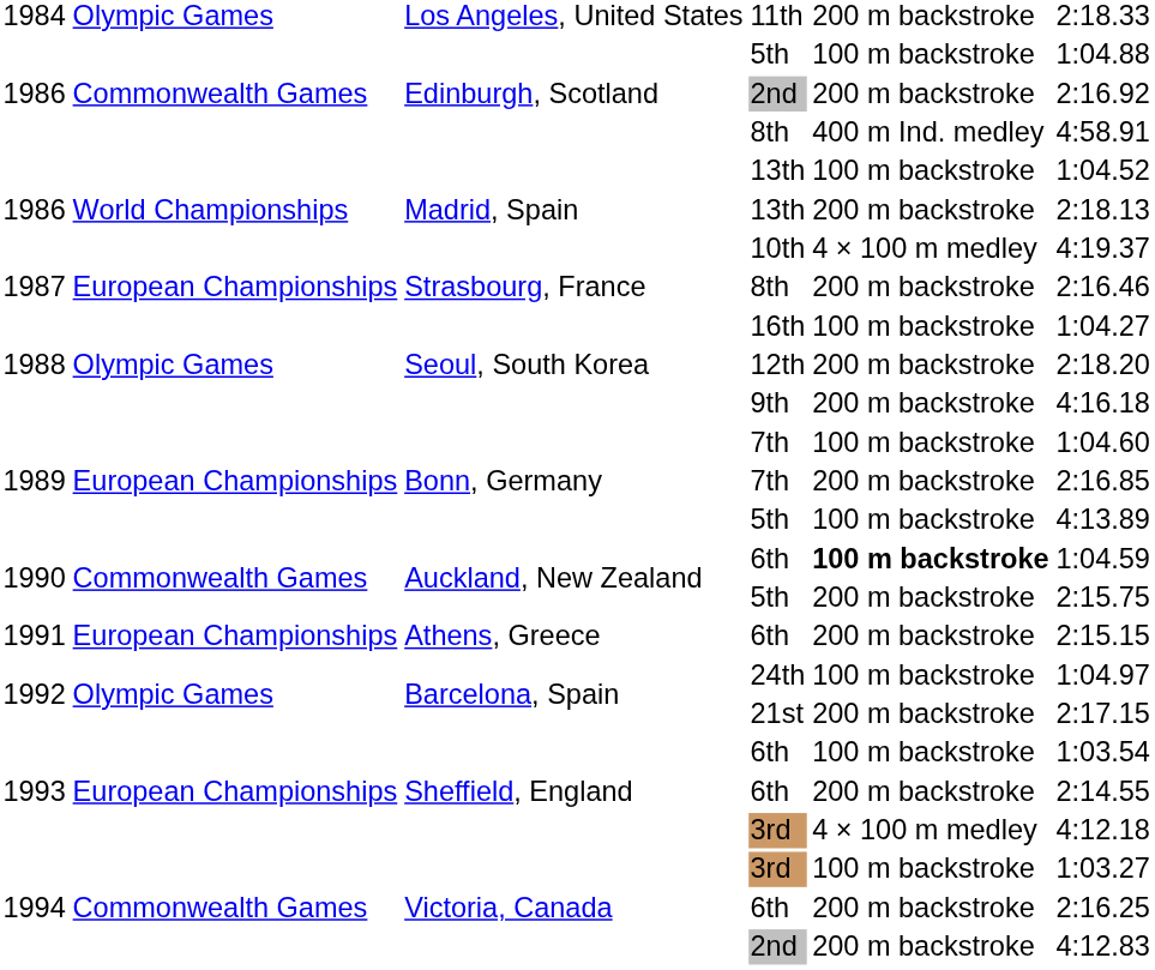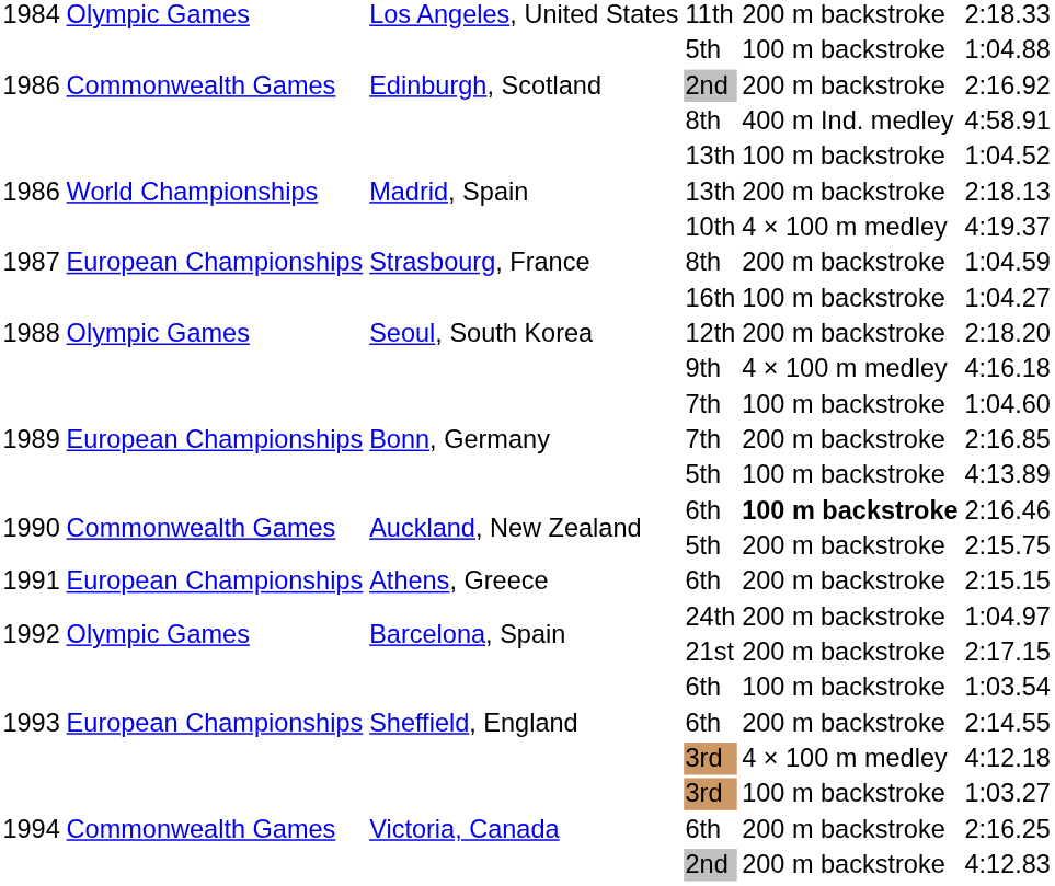 <table>
 <tr>
 <td>1984</td>
 <td><a href='#'>Olympic Games</a></td>
 <td><a href='#'>Los Angeles</a>, United States</td>
 <td>11th</td>
 <td>200 m backstroke</td>
 <td>2:18.33</td>
 </tr>
 <tr>
 <td rowspan=3>1986</td>
 <td rowspan=3><a href='#'>Commonwealth Games</a></td>
 <td rowspan=3><a href='#'>Edinburgh</a>, Scotland</td>
 <td>5th</td>
 <td>100 m backstroke</td>
 <td>1:04.88</td>
 </tr>
 <tr>
 <td bgcolor=silver>2nd</td>
 <td>200 m backstroke</td>
 <td>2:16.92</td>
 </tr>
 <tr>
 <td>8th</td>
 <td>400 m Ind. medley</td>
 <td>4:58.91</td>
 </tr>
 <tr>
 <td rowspan=3>1986</td>
 <td rowspan=3><a href='#'>World Championships</a></td>
 <td rowspan=3><a href='#'>Madrid</a>, Spain</td>
 <td>13th</td>
 <td>100 m backstroke</td>
 <td>1:04.52</td>
 </tr>
 <tr>
 <td>13th</td>
 <td>200 m backstroke</td>
 <td>2:18.13</td>
 </tr>
 <tr>
 <td>10th</td>
 <td>4 × 100 m medley</td>
 <td>4:19.37</td>
 </tr>
 <tr>
 <td>1987</td>
 <td><a href='#'>European Championships</a></td>
 <td><a href='#'>Strasbourg</a>, France</td>
 <td>8th</td>
 <td>200 m backstroke</td>
-<td>2:16.46</td>
+<td>1:04.59</td>
 </tr>
 <tr>
 <td rowspan=3>1988</td>
 <td rowspan=3><a href='#'>Olympic Games</a></td>
 <td rowspan=3><a href='#'>Seoul</a>, South Korea</td>
 <td>16th</td>
 <td>100 m backstroke</td>
 <td>1:04.27</td>
 </tr>
 <tr>
 <td>12th</td>
 <td>200 m backstroke</td>
 <td>2:18.20</td>
 </tr>
 <tr>
 <td>9th</td>
-<td>200 m backstroke</td>
+<td>4 × 100 m medley</td>
 <td>4:16.18</td>
 </tr>
 <tr>
 <td rowspan=3>1989</td>
 <td rowspan=3><a href='#'>European Championships</a></td>
 <td rowspan=3><a href='#'>Bonn</a>, Germany</td>
 <td>7th</td>
 <td>100 m backstroke</td>
 <td>1:04.60</td>
 </tr>
 <tr>
 <td>7th</td>
 <td>200 m backstroke</td>
 <td>2:16.85</td>
 </tr>
 <tr>
 <td>5th</td>
 <td>100 m backstroke</td>
 <td>4:13.89</td>
 </tr>
 <tr>
 <td rowspan=2>1990</td>
 <td rowspan=2><a href='#'>Commonwealth Games</a></td>
 <td rowspan=2><a href='#'>Auckland</a>, New Zealand</td>
 <td>6th</td>
 <td><strong>100 m backstroke</strong></td>
-<td>1:04.59</td>
+<td>2:16.46</td>
 </tr>
 <tr>
 <td>5th</td>
 <td>200 m backstroke</td>
 <td>2:15.75</td>
 </tr>
 <tr>
 <td>1991</td>
 <td><a href='#'>European Championships</a></td>
 <td><a href='#'>Athens</a>, Greece</td>
 <td>6th</td>
 <td>200 m backstroke</td>
 <td>2:15.15</td>
 </tr>
 <tr>
 <td rowspan=2>1992</td>
 <td rowspan=2><a href='#'>Olympic Games</a></td>
 <td rowspan=2><a href='#'>Barcelona</a>, Spain</td>
 <td>24th</td>
-<td>100 m backstroke</td>
+<td>200 m backstroke</td>
 <td>1:04.97</td>
 </tr>
 <tr>
 <td>21st</td>
 <td>200 m backstroke</td>
 <td>2:17.15</td>
 </tr>
 <tr>
 <td rowspan=3>1993</td>
 <td rowspan=3><a href='#'>European Championships</a></td>
 <td rowspan=3><a href='#'>Sheffield</a>, England</td>
 <td>6th</td>
 <td>100 m backstroke</td>
 <td>1:03.54</td>
 </tr>
 <tr>
 <td>6th</td>
 <td>200 m backstroke</td>
 <td>2:14.55</td>
 </tr>
 <tr>
 <td bgcolor=cc9966>3rd</td>
 <td>4 × 100 m medley</td>
 <td>4:12.18</td>
 </tr>
 <tr>
 <td rowspan=3>1994</td>
 <td rowspan=3><a href='#'>Commonwealth Games</a></td>
 <td rowspan=3><a href='#'>Victoria, Canada</a></td>
 <td bgcolor=cc9966>3rd</td>
 <td>100 m backstroke</td>
 <td>1:03.27</td>
 </tr>
 <tr>
 <td>6th</td>
 <td>200 m backstroke</td>
 <td>2:16.25</td>
 </tr>
 <tr>
 <td bgcolor=silver>2nd</td>
 <td>200 m backstroke</td>
 <td>4:12.83</td>
 </tr>
 </table>
